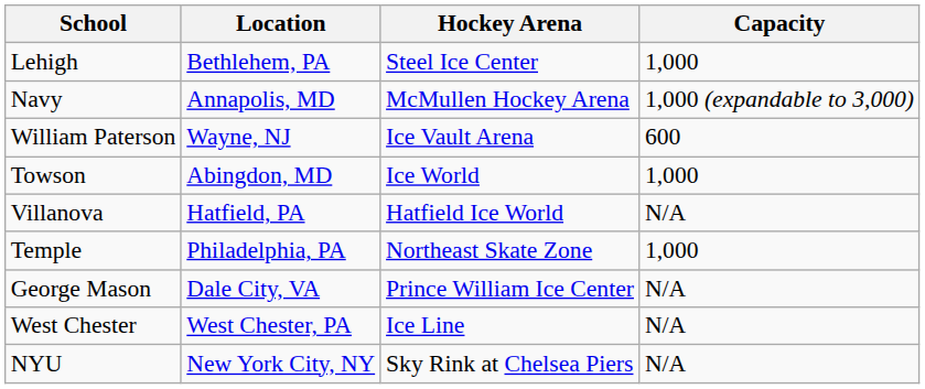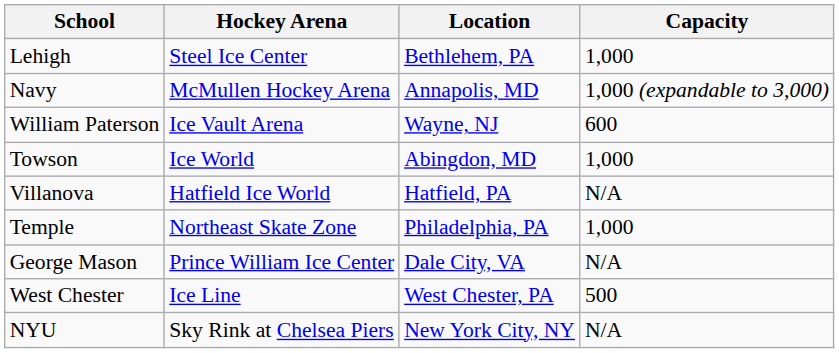 <table class="wikitable sortable">
 <tr>
 <th>School</th>
+<th>Hockey Arena</th>
 <th>Location</th>
-<th>Hockey Arena</th>
 <th>Capacity</th>
 </tr>
 <tr>
 <td>Lehigh</td>
+<td><a href='#'>Steel Ice Center</a></td>
 <td><a href='#'>Bethlehem, PA</a></td>
-<td><a href='#'>Steel Ice Center</a></td>
 <td>1,000</td>
 </tr>
 <tr>
 <td>Navy</td>
+<td><a href='#'>McMullen Hockey Arena</a></td>
 <td><a href='#'>Annapolis, MD</a></td>
-<td><a href='#'>McMullen Hockey Arena</a></td>
 <td>1,000 <em>(expandable to 3,000)</em></td>
 </tr>
 <tr>
 <td>William Paterson</td>
+<td><a href='#'>Ice Vault Arena</a></td>
 <td><a href='#'>Wayne, NJ</a></td>
-<td><a href='#'>Ice Vault Arena</a></td>
 <td>600</td>
 </tr>
 <tr>
 <td>Towson</td>
+<td><a href='#'>Ice World</a></td>
 <td><a href='#'>Abingdon, MD</a></td>
-<td><a href='#'>Ice World</a></td>
 <td>1,000</td>
 </tr>
 <tr>
 <td>Villanova</td>
+<td><a href='#'>Hatfield Ice World</a></td>
 <td><a href='#'>Hatfield, PA</a></td>
-<td><a href='#'>Hatfield Ice World</a></td>
 <td>N/A</td>
 </tr>
 <tr>
 <td>Temple</td>
+<td><a href='#'>Northeast Skate Zone</a></td>
 <td><a href='#'>Philadelphia, PA</a></td>
-<td><a href='#'>Northeast Skate Zone</a></td>
 <td>1,000</td>
 </tr>
 <tr>
 <td>George Mason</td>
+<td><a href='#'>Prince William Ice Center</a></td>
 <td><a href='#'>Dale City, VA</a></td>
-<td><a href='#'>Prince William Ice Center</a></td>
 <td>N/A</td>
 </tr>
 <tr>
 <td>West Chester</td>
+<td><a href='#'>Ice Line</a></td>
 <td><a href='#'>West Chester, PA</a></td>
-<td><a href='#'>Ice Line</a></td>
-<td>N/A</td>
+<td>500</td>
 </tr>
 <tr>
 <td>NYU</td>
+<td>Sky Rink at <a href='#'>Chelsea Piers</a></td>
 <td><a href='#'>New York City, NY</a></td>
-<td>Sky Rink at <a href='#'>Chelsea Piers</a></td>
 <td>N/A</td>
 </tr>
 </table>
